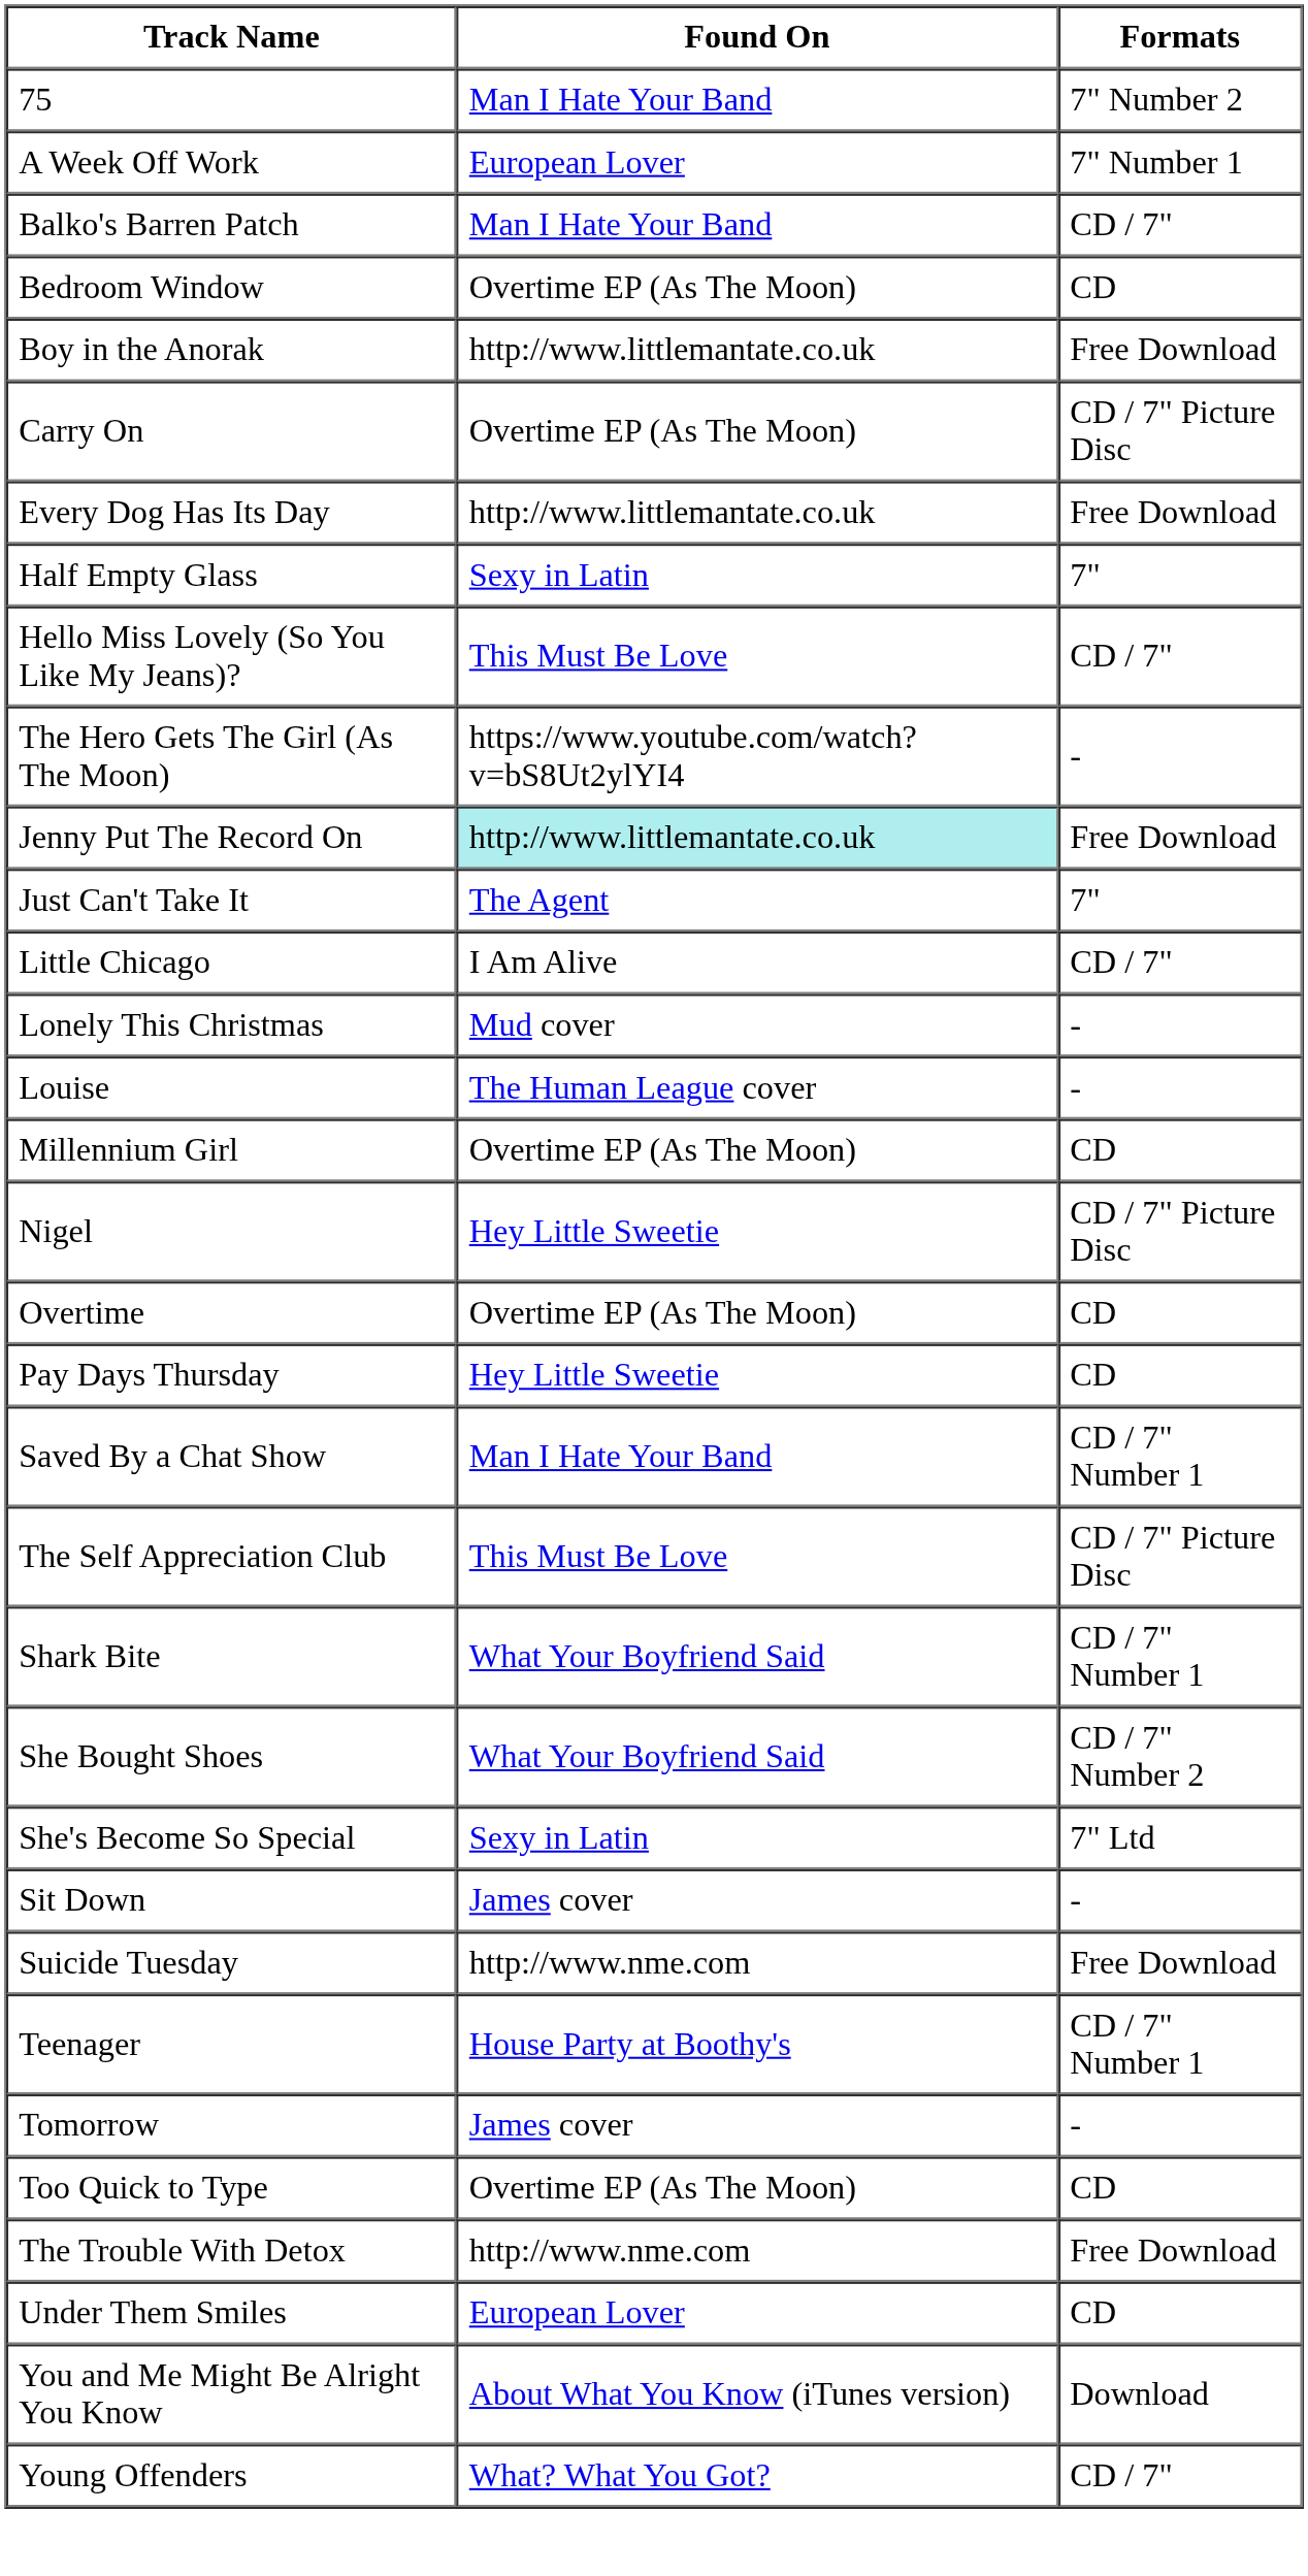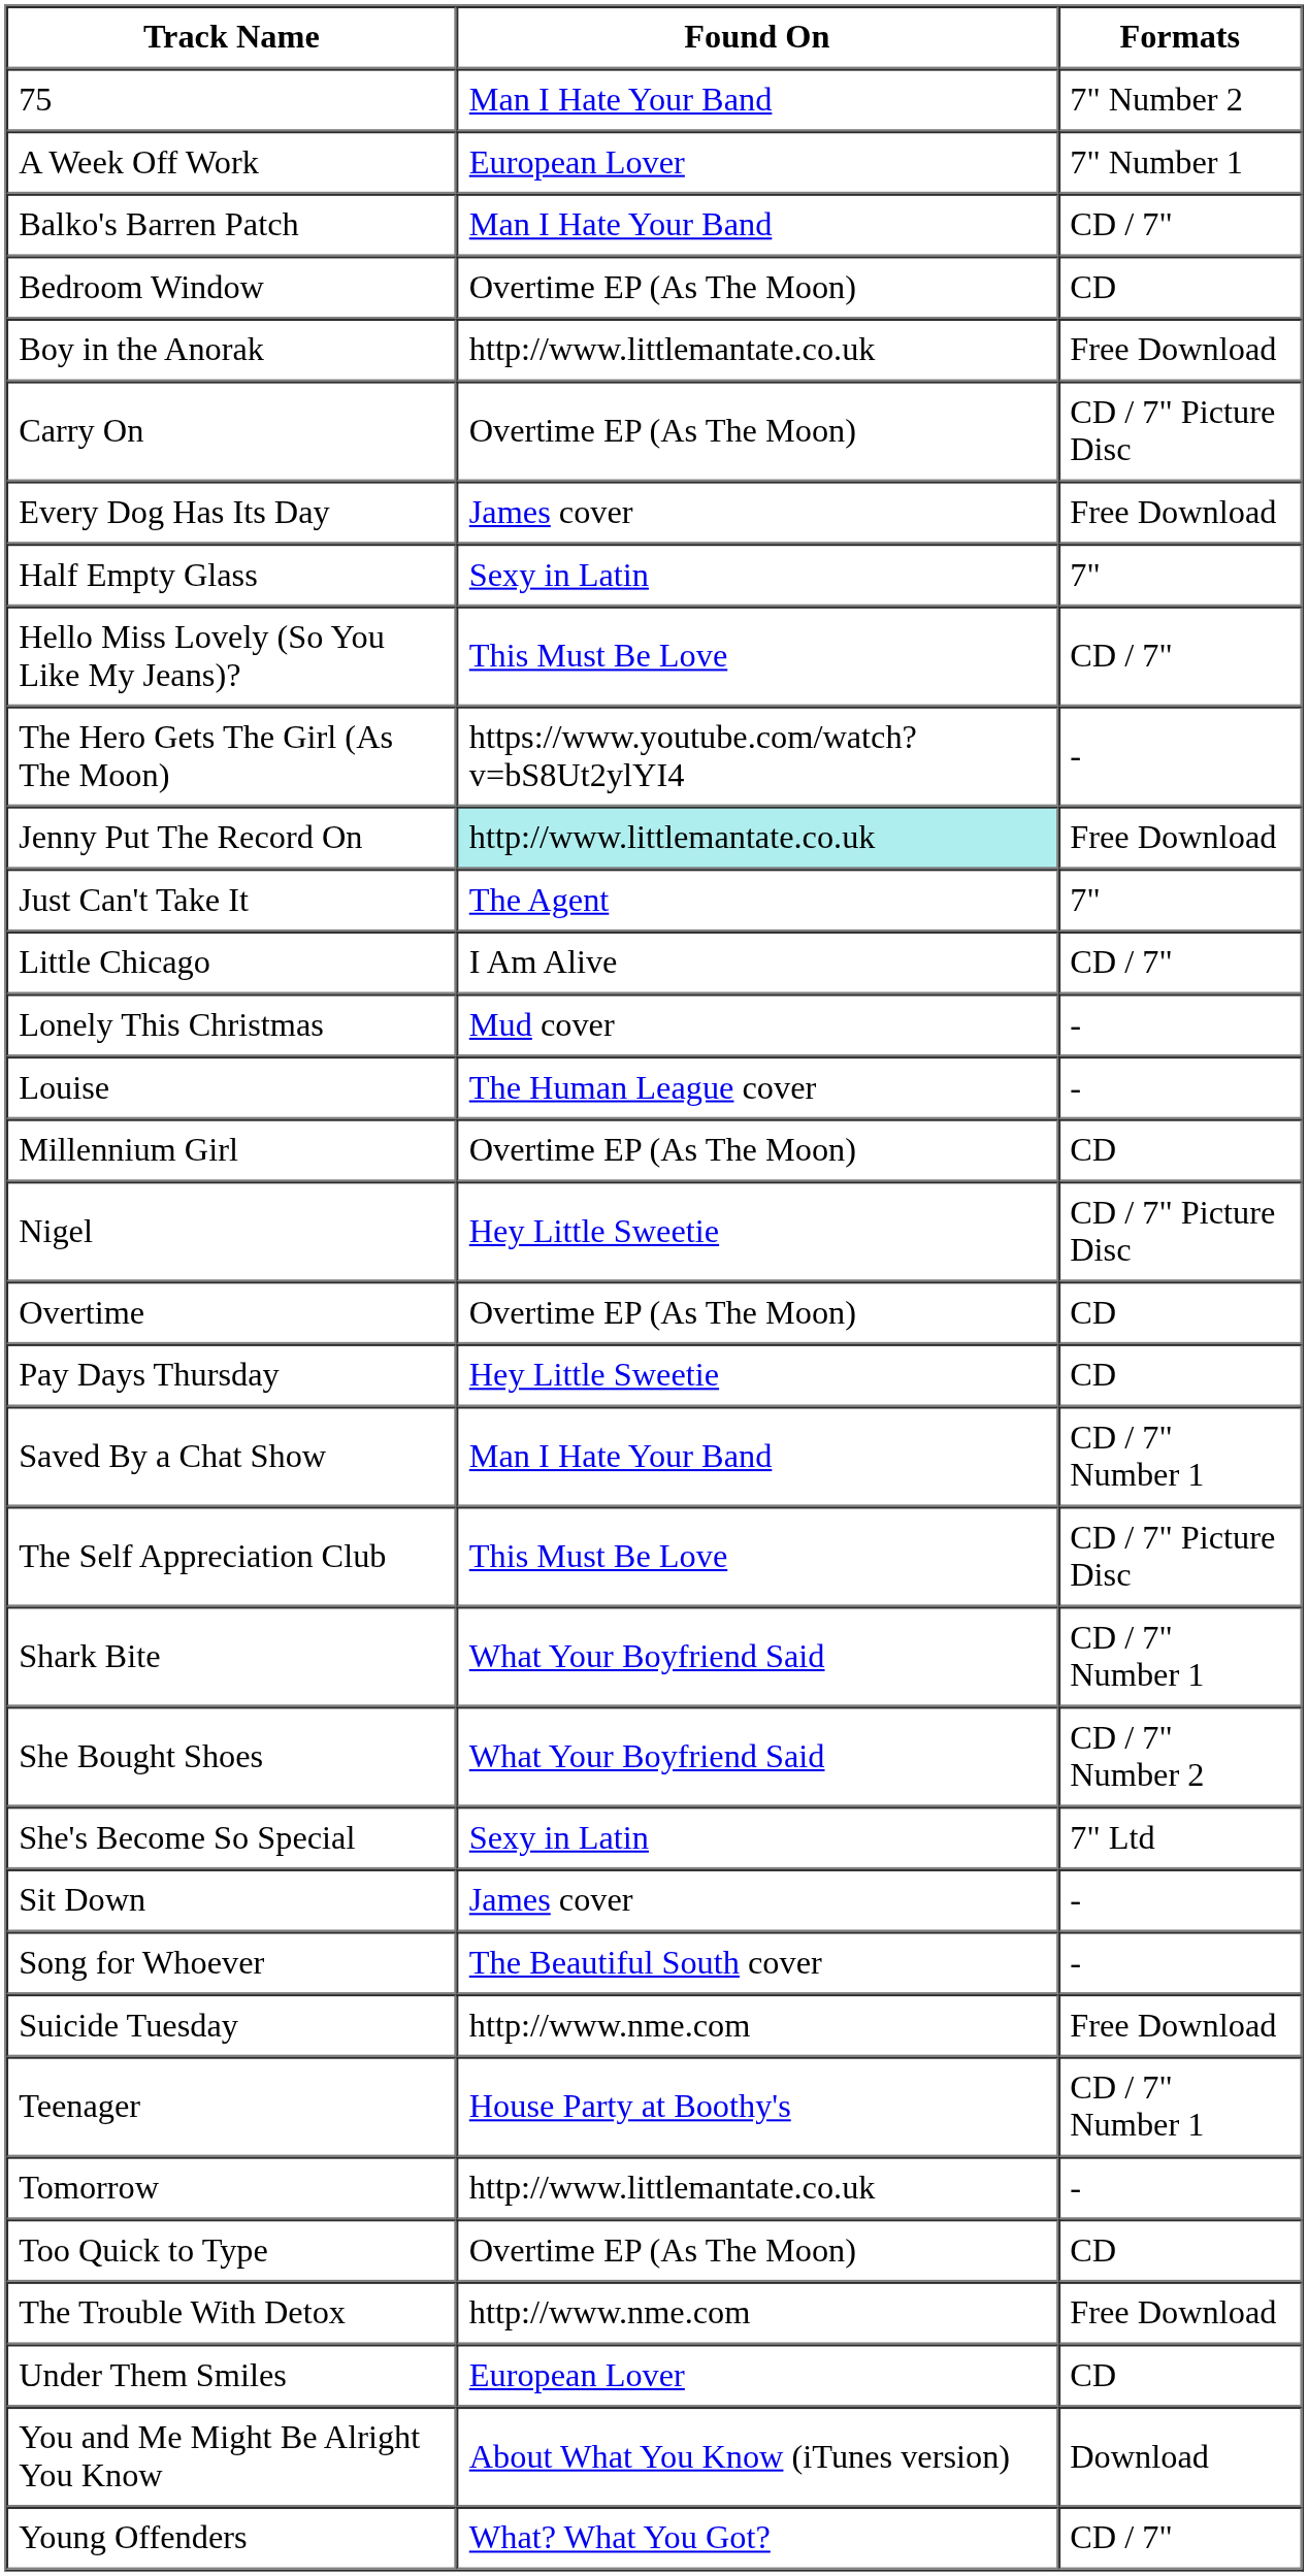 <table border="1" cellspacing="0" cellpadding="5">
 <tr>
 <th valign="middle">Track Name</th>
 <th valign="middle">Found On</th>
 <th valign="middle">Formats</th>
 </tr>
 <tr>
 <td>75</td>
 <td><a href='#'>Man I Hate Your Band</a></td>
 <td>7" Number 2</td>
 </tr>
 <tr>
 <td>A Week Off Work</td>
 <td><a href='#'>European Lover</a></td>
 <td>7" Number 1</td>
 </tr>
 <tr>
 <td>Balko's Barren Patch</td>
 <td><a href='#'>Man I Hate Your Band</a></td>
 <td>CD / 7"</td>
 </tr>
 <tr>
 <td>Bedroom Window</td>
 <td>Overtime EP (As The Moon)</td>
 <td>CD</td>
 </tr>
 <tr>
 <td>Boy in the Anorak</td>
 <td>http://www.littlemantate.co.uk</td>
 <td>Free Download</td>
 </tr>
 <tr>
 <td>Carry On</td>
 <td>Overtime EP (As The Moon)</td>
 <td>CD / 7" Picture Disc</td>
 </tr>
 <tr>
 <td>Every Dog Has Its Day</td>
-<td>http://www.littlemantate.co.uk</td>
+<td><a href='#'>James</a> cover</td>
 <td>Free Download</td>
 </tr>
 <tr>
 <td>Half Empty Glass</td>
 <td><a href='#'>Sexy in Latin</a></td>
 <td>7"</td>
 </tr>
 <tr>
 <td>Hello Miss Lovely (So You Like My Jeans)?</td>
 <td><a href='#'>This Must Be Love</a></td>
 <td>CD / 7"</td>
 </tr>
 <tr>
 <td>The Hero Gets The Girl (As The Moon)</td>
 <td>https://www.youtube.com/watch?v=bS8Ut2ylYI4</td>
 <td>-</td>
 </tr>
 <tr>
 <td>Jenny Put The Record On</td>
 <td style="background: paleturquoise;">http://www.littlemantate.co.uk</td>
 <td>Free Download</td>
 </tr>
 <tr>
 <td>Just Can't Take It</td>
 <td><a href='#'>The Agent</a></td>
 <td>7"</td>
 </tr>
 <tr>
 <td>Little Chicago</td>
 <td>I Am Alive</td>
 <td>CD / 7"</td>
 </tr>
 <tr>
 <td>Lonely This Christmas</td>
 <td><a href='#'>Mud</a> cover</td>
 <td>-</td>
 </tr>
 <tr>
 <td>Louise</td>
 <td><a href='#'>The Human League</a> cover</td>
 <td>-</td>
 </tr>
 <tr>
 <td>Millennium Girl</td>
 <td>Overtime EP (As The Moon)</td>
 <td>CD</td>
 </tr>
 <tr>
 <td>Nigel</td>
 <td><a href='#'>Hey Little Sweetie</a></td>
 <td>CD / 7" Picture Disc</td>
 </tr>
 <tr>
 <td>Overtime</td>
 <td>Overtime EP (As The Moon)</td>
 <td>CD</td>
 </tr>
 <tr>
 <td>Pay Days Thursday</td>
 <td><a href='#'>Hey Little Sweetie</a></td>
 <td>CD</td>
 </tr>
 <tr>
 <td>Saved By a Chat Show</td>
 <td><a href='#'>Man I Hate Your Band</a></td>
 <td>CD / 7" Number 1</td>
 </tr>
 <tr>
 <td>The Self Appreciation Club</td>
 <td><a href='#'>This Must Be Love</a></td>
 <td>CD / 7" Picture Disc</td>
 </tr>
 <tr>
 <td>Shark Bite</td>
 <td><a href='#'>What Your Boyfriend Said</a></td>
 <td>CD / 7" Number 1</td>
 </tr>
 <tr>
 <td>She Bought Shoes</td>
 <td><a href='#'>What Your Boyfriend Said</a></td>
 <td>CD / 7" Number 2</td>
 </tr>
 <tr>
 <td>She's Become So Special</td>
 <td><a href='#'>Sexy in Latin</a></td>
 <td>7" Ltd</td>
 </tr>
 <tr>
 <td>Sit Down</td>
 <td><a href='#'>James</a> cover</td>
 <td>-</td>
 </tr>
 <tr>
+<td>Song for Whoever</td>
+<td><a href='#'>The Beautiful South</a> cover</td>
+<td>-</td>
+</tr>
+<tr>
 <td>Suicide Tuesday</td>
 <td>http://www.nme.com</td>
 <td>Free Download</td>
 </tr>
 <tr>
 <td>Teenager</td>
 <td><a href='#'>House Party at Boothy's</a></td>
 <td>CD / 7" Number 1</td>
 </tr>
 <tr>
 <td>Tomorrow</td>
-<td><a href='#'>James</a> cover</td>
+<td>http://www.littlemantate.co.uk</td>
 <td>-</td>
 </tr>
 <tr>
 <td>Too Quick to Type</td>
 <td>Overtime EP (As The Moon)</td>
 <td>CD</td>
 </tr>
 <tr>
 <td>The Trouble With Detox</td>
 <td>http://www.nme.com</td>
 <td>Free Download</td>
 </tr>
 <tr>
 <td>Under Them Smiles</td>
 <td><a href='#'>European Lover</a></td>
 <td>CD</td>
 </tr>
 <tr>
 <td>You and Me Might Be Alright You Know</td>
 <td><a href='#'>About What You Know</a> (iTunes version)</td>
 <td>Download</td>
 </tr>
 <tr>
 <td>Young Offenders</td>
 <td><a href='#'>What? What You Got?</a></td>
 <td>CD / 7"</td>
 </tr>
 <tr>
 </tr>
 </table>
